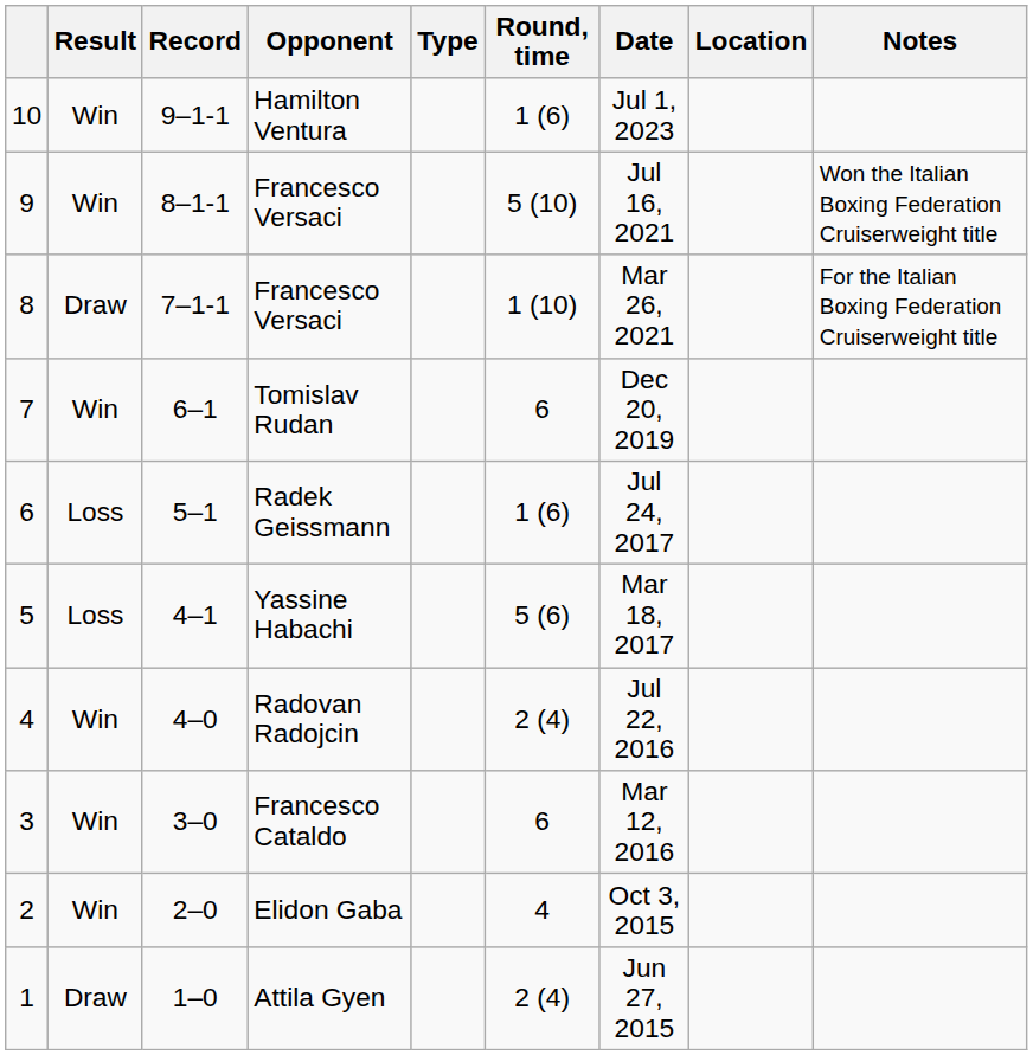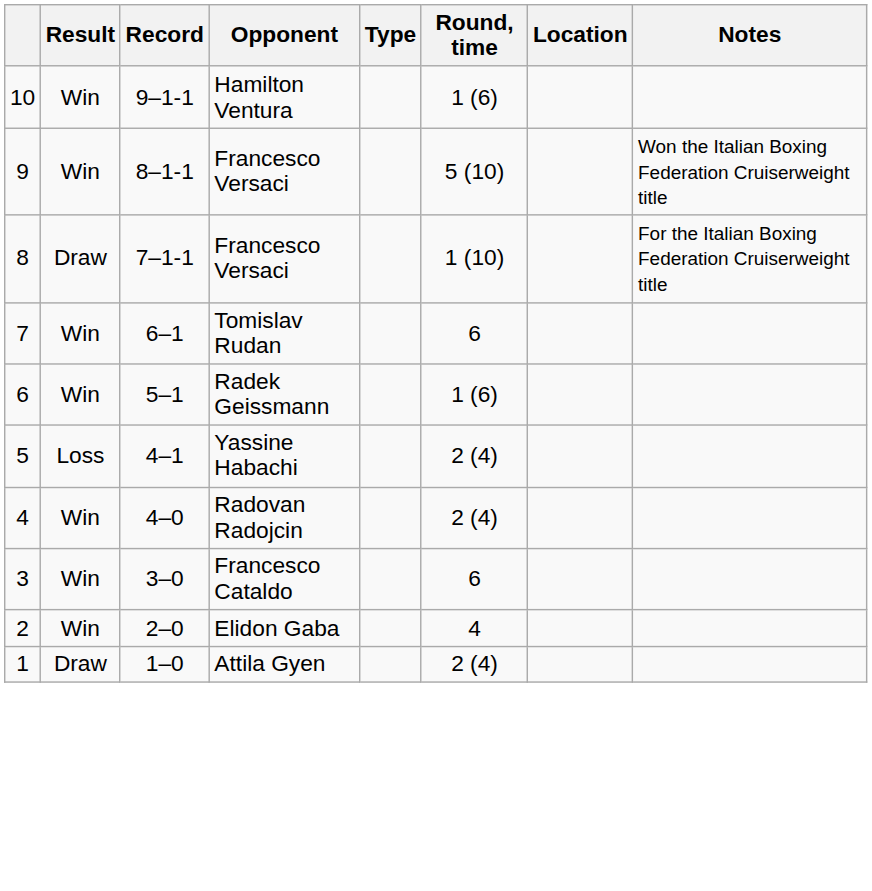 <table class=wikitable style=text-align:center>
 <tr>
 <th></th>
 <th>Result</th>
 <th>Record</th>
 <th>Opponent</th>
 <th>Type</th>
 <th>Round, time</th>
-<th>Date</th>
 <th>Location</th>
 <th>Notes</th>
 </tr>
 <tr>
 <td>10</td>
 <td>Win</td>
 <td>9–1-1</td>
 <td align=left>Hamilton Ventura</td>
 <td></td>
 <td>1 (6)</td>
-<td>Jul 1, 2023</td>
 <td align=left></td>
 <td align=left></td>
 </tr>
 <tr>
 <td>9</td>
 <td>Win</td>
 <td>8–1-1</td>
 <td align=left>Francesco Versaci</td>
 <td></td>
 <td>5 (10)</td>
-<td>Jul 16, 2021</td>
 <td align=left></td>
 <td align=left><small>Won the Italian Boxing Federation Cruiserweight title</small></td>
 </tr>
 <tr>
 <td>8</td>
 <td>Draw</td>
 <td>7–1-1</td>
 <td align=left>Francesco Versaci</td>
 <td></td>
 <td>1 (10)</td>
-<td>Mar 26, 2021</td>
 <td align=left></td>
 <td align=left><small>For the Italian Boxing Federation Cruiserweight title</small></td>
 </tr>
 <tr>
 <td>7</td>
 <td>Win</td>
 <td>6–1</td>
 <td align=left>Tomislav Rudan</td>
 <td></td>
 <td>6</td>
-<td>Dec 20, 2019</td>
 <td align=left></td>
 <td align=left></td>
 </tr>
 <tr>
 <td>6</td>
-<td>Loss</td>
+<td>Win</td>
 <td>5–1</td>
 <td align=left>Radek Geissmann</td>
 <td></td>
 <td>1 (6)</td>
-<td>Jul 24, 2017</td>
 <td align=left></td>
 <td align=left></td>
 </tr>
 <tr>
 <td>5</td>
 <td>Loss</td>
 <td>4–1</td>
 <td align=left>Yassine Habachi</td>
 <td></td>
-<td>5 (6)</td>
-<td>Mar 18, 2017</td>
+<td>2 (4)</td>
 <td align=left></td>
 <td align=left></td>
 </tr>
 <tr>
 <td>4</td>
 <td>Win</td>
 <td>4–0</td>
 <td align=left>Radovan Radojcin</td>
 <td></td>
 <td>2 (4)</td>
-<td>Jul 22, 2016</td>
 <td align=left></td>
 <td align=left></td>
 </tr>
 <tr>
 <td>3</td>
 <td>Win</td>
 <td>3–0</td>
 <td align=left>Francesco Cataldo</td>
 <td></td>
 <td>6</td>
-<td>Mar 12, 2016</td>
 <td align=left></td>
 <td align=left></td>
 </tr>
 <tr>
 <td>2</td>
 <td>Win</td>
 <td>2–0</td>
 <td align=left>Elidon Gaba</td>
 <td></td>
 <td>4</td>
-<td>Oct 3, 2015</td>
 <td align=left></td>
 <td align=left></td>
 </tr>
 <tr>
 <td>1</td>
 <td>Draw</td>
 <td>1–0</td>
 <td align=left>Attila Gyen</td>
 <td></td>
 <td>2 (4)</td>
-<td>Jun 27, 2015</td>
 <td align=left></td>
 <td align=left></td>
 </tr>
 </table>
